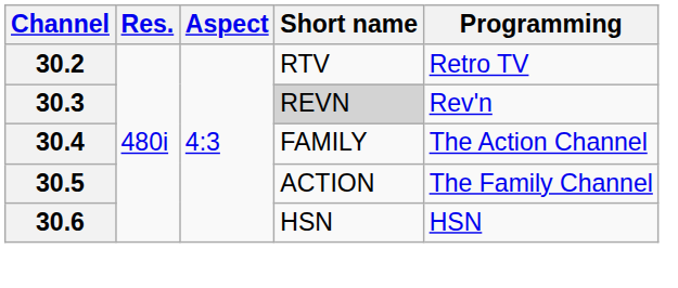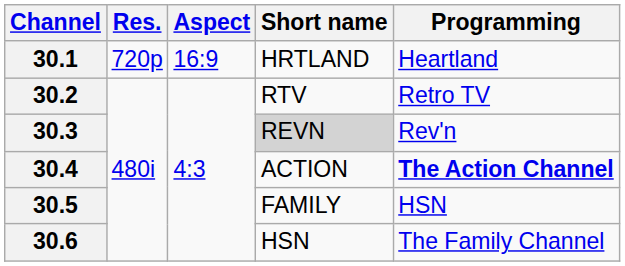 <table class="wikitable">
 <tr>
 <th><a href='#'>Channel</a></th>
 <th><a href='#'>Res.</a></th>
 <th><a href='#'>Aspect</a></th>
 <th>Short name</th>
 <th>Programming</th>
+</tr>
+<tr>
+<th scope = "row">30.1</th>
+<td><a href='#'>720p</a></td>
+<td><a href='#'>16:9</a></td>
+<td>HRTLAND</td>
+<td><a href='#'>Heartland</a></td>
 </tr>
 <tr>
 <th scope = "row">30.2</th>
 <td rowspan=5><a href='#'>480i</a></td>
 <td rowspan=5><a href='#'>4:3</a></td>
 <td>RTV</td>
 <td><a href='#'>Retro TV</a></td>
 </tr>
 <tr>
 <th scope = "row">30.3</th>
 <td style="background: lightgrey;">REVN</td>
 <td><a href='#'>Rev'n</a></td>
 </tr>
 <tr>
 <th scope = "row">30.4</th>
-<td>FAMILY</td>
-<td><a href='#'>The Action Channel</a></td>
+<td>ACTION</td>
+<td><strong><a href='#'>The Action Channel</a></strong></td>
 </tr>
 <tr>
 <th scope = "row">30.5</th>
-<td>ACTION</td>
-<td><a href='#'>The Family Channel</a></td>
+<td>FAMILY</td>
+<td><a href='#'>HSN</a></td>
 </tr>
 <tr>
 <th scope = "row">30.6</th>
 <td>HSN</td>
-<td><a href='#'>HSN</a></td>
+<td><a href='#'>The Family Channel</a></td>
 </tr>
 </table>
